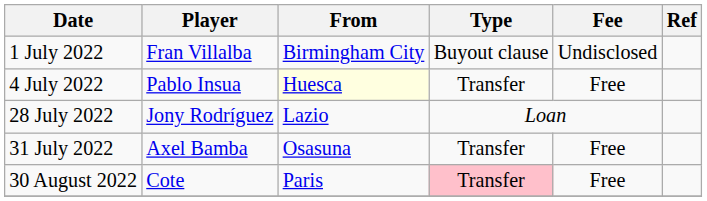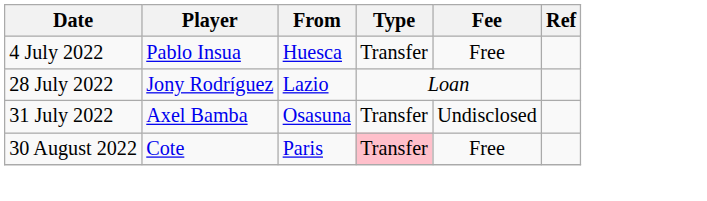 <table class="wikitable">
 <tr>
 <th>Date</th>
 <th>Player</th>
 <th>From</th>
 <th>Type</th>
 <th>Fee</th>
 <th>Ref</th>
 </tr>
 <tr>
-<td>1 July 2022</td>
-<td> <a href='#'>Fran Villalba</a></td>
-<td> <a href='#'>Birmingham City</a></td>
-<td align=center>Buyout clause</td>
-<td align=center>Undisclosed</td>
-<td align=center></td>
-</tr>
-<tr>
 <td>4 July 2022</td>
 <td> <a href='#'>Pablo Insua</a></td>
-<td style="background: lightyellow;"><a href='#'>Huesca</a></td>
+<td><a href='#'>Huesca</a></td>
 <td align=center>Transfer</td>
 <td align=center>Free</td>
 <td align=center></td>
 </tr>
 <tr>
 <td>28 July 2022</td>
 <td> <a href='#'>Jony Rodríguez</a></td>
 <td> <a href='#'>Lazio</a></td>
 <td colspan=2 align=center><em>Loan</em></td>
 <td align=center></td>
 </tr>
 <tr>
 <td>31 July 2022</td>
 <td> <a href='#'>Axel Bamba</a></td>
 <td><a href='#'>Osasuna</a></td>
 <td align=center>Transfer</td>
-<td align=center>Free</td>
+<td align=center>Undisclosed</td>
 <td align=center></td>
 </tr>
 <tr>
 <td>30 August 2022</td>
 <td> <a href='#'>Cote</a></td>
 <td> <a href='#'>Paris</a></td>
 <td align=center style="background: pink;">Transfer</td>
 <td align=center>Free</td>
 <td align=center></td>
 </tr>
 <tr>
 </tr>
 </table>
